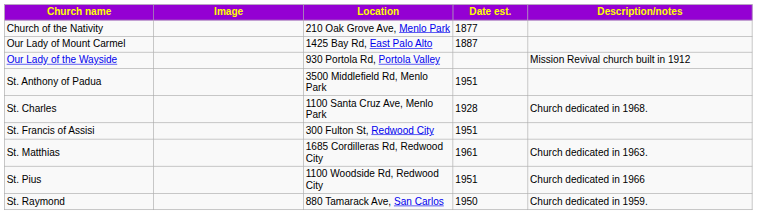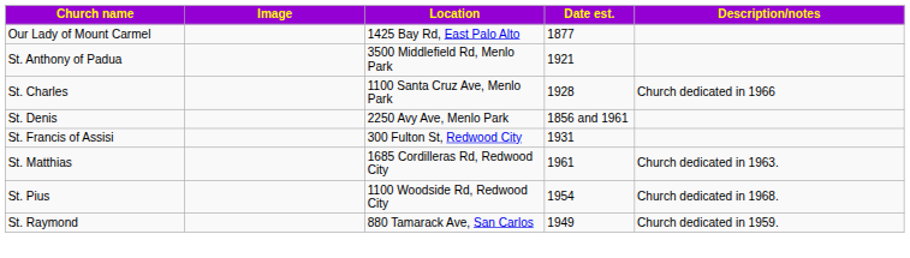 <table class="wikitable sortable" style="width:75%">
 <tr>
 <th style="background:darkviolet; color:yellow;" width="20%"><strong>Church name</strong></th>
 <th style="background:darkviolet; color:yellow;" width="20%"><strong>Image</strong></th>
 <th style="background:darkviolet; color:yellow;" width="20%"><strong>Location</strong></th>
 <th style="background:darkviolet; color:yellow;" width="10%"><strong>Date est.</strong></th>
 <th style="background:darkviolet; color:yellow;" width="30%"><strong>Description/notes</strong></th>
 </tr>
 <tr>
-<td>Church of the Nativity</td>
-<td></td>
-<td>210 Oak Grove Ave, <a href='#'>Menlo Park</a></td>
-<td>1877</td>
-<td></td>
-</tr>
-<tr>
 <td>Our Lady of Mount Carmel</td>
 <td></td>
 <td>1425 Bay Rd, <a href='#'>East Palo Alto</a></td>
-<td>1887</td>
+<td>1877</td>
 <td></td>
-</tr>
-<tr>
-<td><a href='#'>Our Lady of the Wayside</a></td>
-<td></td>
-<td>930 Portola Rd, <a href='#'>Portola Valley</a></td>
-<td></td>
-<td>Mission Revival church built in 1912</td>
 </tr>
 <tr>
 <td>St. Anthony of Padua</td>
 <td></td>
 <td>3500 Middlefield Rd, Menlo Park</td>
-<td>1951</td>
+<td>1921</td>
 <td></td>
 </tr>
 <tr>
 <td>St. Charles</td>
 <td></td>
 <td>1100 Santa Cruz Ave, Menlo Park</td>
 <td>1928</td>
-<td>Church dedicated in 1968.</td>
+<td>Church dedicated in 1966</td>
+</tr>
+<tr>
+<td>St. Denis</td>
+<td></td>
+<td>2250 Avy Ave, Menlo Park</td>
+<td>1856 and 1961</td>
+<td></td>
 </tr>
 <tr>
 <td>St. Francis of Assisi</td>
 <td></td>
 <td>300 Fulton St, <a href='#'>Redwood City</a></td>
-<td>1951</td>
+<td>1931</td>
 <td></td>
 </tr>
 <tr>
 <td>St. Matthias</td>
 <td></td>
 <td>1685 Cordilleras Rd, Redwood City</td>
 <td>1961</td>
 <td>Church dedicated in 1963.</td>
 </tr>
 <tr>
 <td>St. Pius</td>
 <td></td>
 <td>1100 Woodside Rd, Redwood City</td>
-<td>1951</td>
-<td>Church dedicated in 1966</td>
+<td>1954</td>
+<td>Church dedicated in 1968.</td>
 </tr>
 <tr>
 <td>St. Raymond</td>
 <td></td>
 <td>880 Tamarack Ave, <a href='#'>San Carlos</a></td>
-<td>1950</td>
+<td>1949</td>
 <td>Church dedicated in 1959.</td>
 </tr>
 </table>
